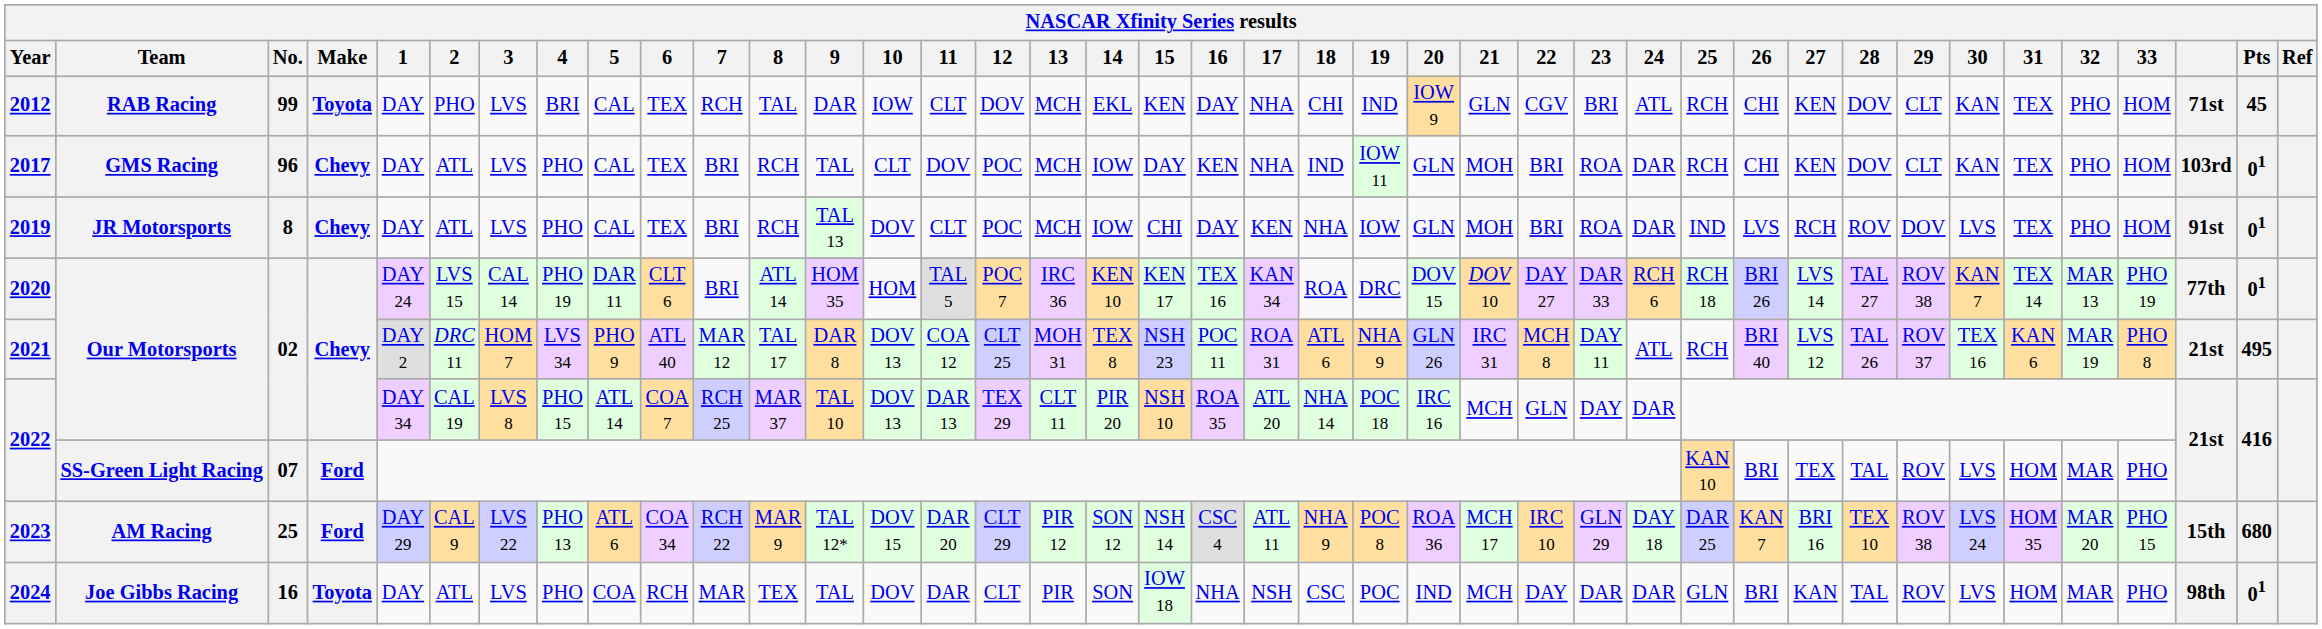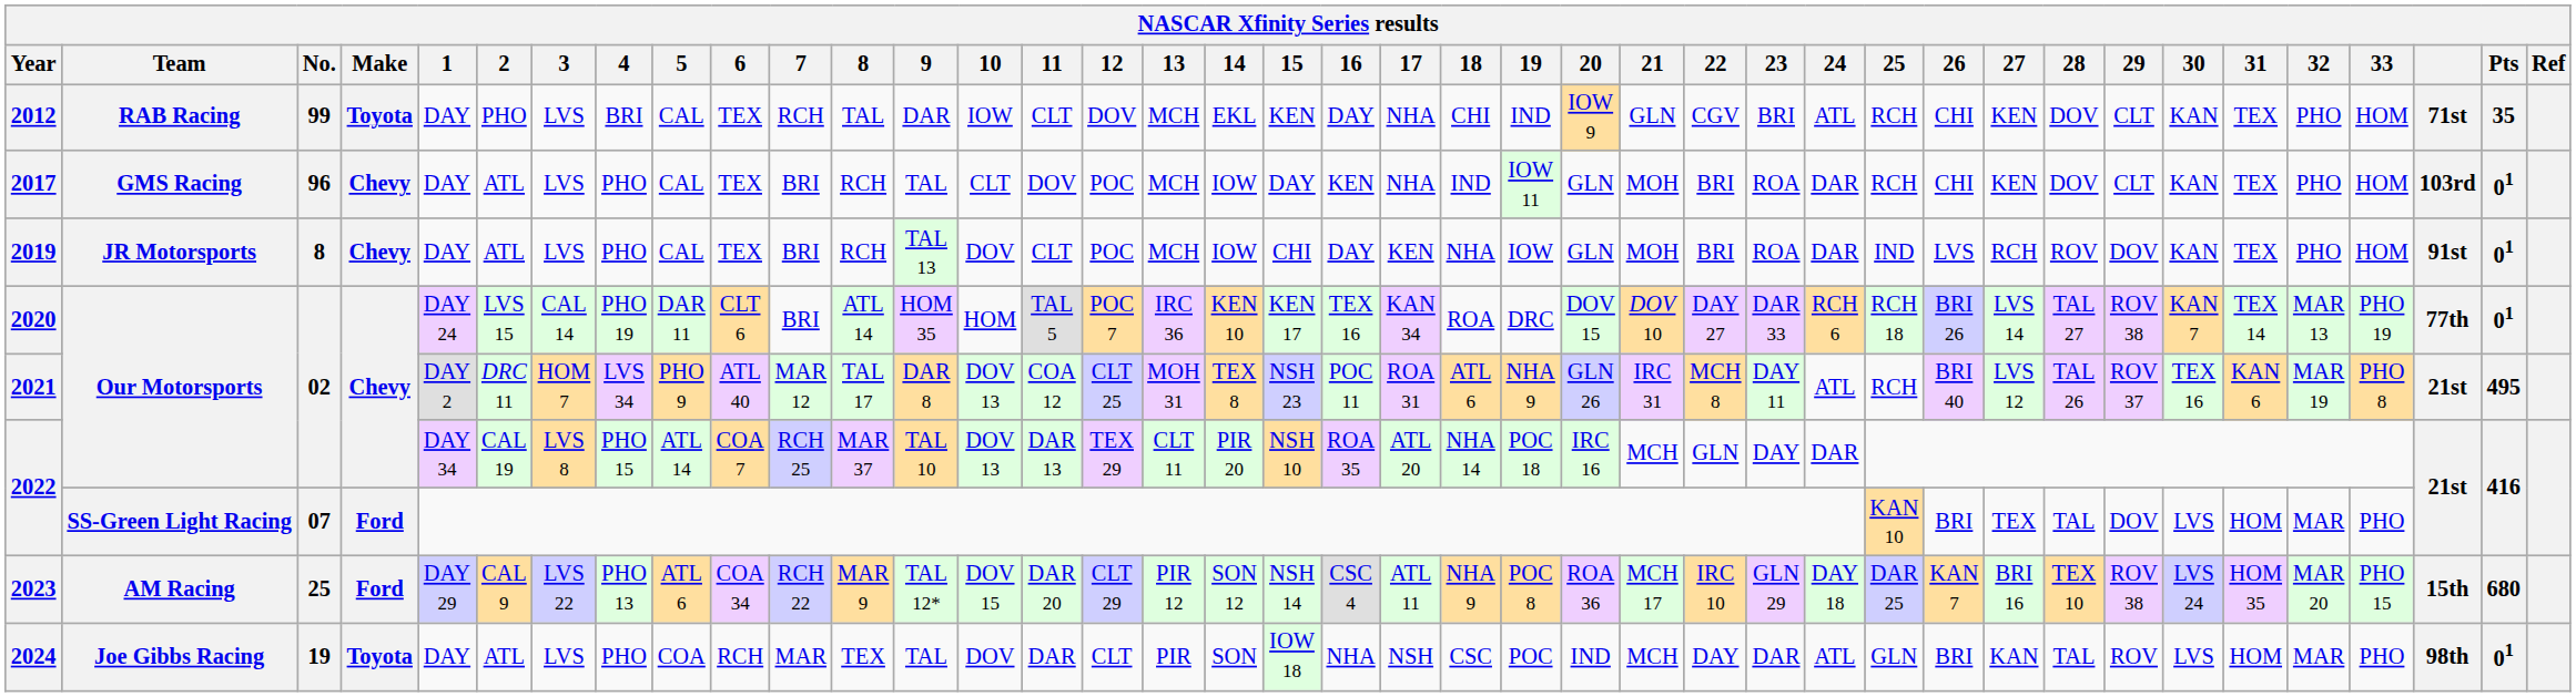 <table class="wikitable" style="text-align:center; font-size:75%">
 <tr>
 <th colspan=42><a href='#'>NASCAR Xfinity Series</a> results</th>
 </tr>
 <tr>
 <th>Year</th>
 <th>Team</th>
 <th>No.</th>
 <th>Make</th>
 <th>1</th>
 <th>2</th>
 <th>3</th>
 <th>4</th>
 <th>5</th>
 <th>6</th>
 <th>7</th>
 <th>8</th>
 <th>9</th>
 <th>10</th>
 <th>11</th>
 <th>12</th>
 <th>13</th>
 <th>14</th>
 <th>15</th>
 <th>16</th>
 <th>17</th>
 <th>18</th>
 <th>19</th>
 <th>20</th>
 <th>21</th>
 <th>22</th>
 <th>23</th>
 <th>24</th>
 <th>25</th>
 <th>26</th>
 <th>27</th>
 <th>28</th>
 <th>29</th>
 <th>30</th>
 <th>31</th>
 <th>32</th>
 <th>33</th>
 <th></th>
 <th>Pts</th>
 <th>Ref</th>
 </tr>
 <tr>
 <th><a href='#'>2012</a></th>
 <th><a href='#'>RAB Racing</a></th>
 <th>99</th>
 <th><a href='#'>Toyota</a></th>
 <td><a href='#'>DAY</a></td>
 <td><a href='#'>PHO</a></td>
 <td><a href='#'>LVS</a></td>
 <td><a href='#'>BRI</a></td>
 <td><a href='#'>CAL</a></td>
 <td><a href='#'>TEX</a></td>
 <td><a href='#'>RCH</a></td>
 <td><a href='#'>TAL</a></td>
 <td><a href='#'>DAR</a></td>
 <td><a href='#'>IOW</a></td>
 <td><a href='#'>CLT</a></td>
 <td><a href='#'>DOV</a></td>
 <td><a href='#'>MCH</a></td>
 <td><a href='#'>EKL</a></td>
 <td><a href='#'>KEN</a></td>
 <td><a href='#'>DAY</a></td>
 <td><a href='#'>NHA</a></td>
 <td><a href='#'>CHI</a></td>
 <td><a href='#'>IND</a></td>
 <td style="background:#FFDF9F;"><a href='#'>IOW</a><br><small>9</small></td>
 <td><a href='#'>GLN</a></td>
 <td><a href='#'>CGV</a></td>
 <td><a href='#'>BRI</a></td>
 <td><a href='#'>ATL</a></td>
 <td><a href='#'>RCH</a></td>
 <td><a href='#'>CHI</a></td>
 <td><a href='#'>KEN</a></td>
 <td><a href='#'>DOV</a></td>
 <td><a href='#'>CLT</a></td>
 <td><a href='#'>KAN</a></td>
 <td><a href='#'>TEX</a></td>
 <td><a href='#'>PHO</a></td>
 <td><a href='#'>HOM</a></td>
 <th>71st</th>
-<th>45</th>
+<th>35</th>
 <th></th>
 </tr>
 <tr>
 <th><a href='#'>2017</a></th>
 <th><a href='#'>GMS Racing</a></th>
 <th>96</th>
 <th><a href='#'>Chevy</a></th>
 <td><a href='#'>DAY</a></td>
 <td><a href='#'>ATL</a></td>
 <td><a href='#'>LVS</a></td>
 <td><a href='#'>PHO</a></td>
 <td><a href='#'>CAL</a></td>
 <td><a href='#'>TEX</a></td>
 <td><a href='#'>BRI</a></td>
 <td><a href='#'>RCH</a></td>
 <td><a href='#'>TAL</a></td>
 <td><a href='#'>CLT</a></td>
 <td><a href='#'>DOV</a></td>
 <td><a href='#'>POC</a></td>
 <td><a href='#'>MCH</a></td>
 <td><a href='#'>IOW</a></td>
 <td><a href='#'>DAY</a></td>
 <td><a href='#'>KEN</a></td>
 <td><a href='#'>NHA</a></td>
 <td><a href='#'>IND</a></td>
 <td style="background:#DFFFDF;"><a href='#'>IOW</a><br><small>11</small></td>
 <td><a href='#'>GLN</a></td>
 <td><a href='#'>MOH</a></td>
 <td><a href='#'>BRI</a></td>
 <td><a href='#'>ROA</a></td>
 <td><a href='#'>DAR</a></td>
 <td><a href='#'>RCH</a></td>
 <td><a href='#'>CHI</a></td>
 <td><a href='#'>KEN</a></td>
 <td><a href='#'>DOV</a></td>
 <td><a href='#'>CLT</a></td>
 <td><a href='#'>KAN</a></td>
 <td><a href='#'>TEX</a></td>
 <td><a href='#'>PHO</a></td>
 <td><a href='#'>HOM</a></td>
 <th>103rd</th>
 <th>0<sup>1</sup></th>
 <th></th>
 </tr>
 <tr>
 <th><a href='#'>2019</a></th>
 <th><a href='#'>JR Motorsports</a></th>
 <th>8</th>
 <th><a href='#'>Chevy</a></th>
 <td><a href='#'>DAY</a></td>
 <td><a href='#'>ATL</a></td>
 <td><a href='#'>LVS</a></td>
 <td><a href='#'>PHO</a></td>
 <td><a href='#'>CAL</a></td>
 <td><a href='#'>TEX</a></td>
 <td><a href='#'>BRI</a></td>
 <td><a href='#'>RCH</a></td>
 <td style="background:#DFFFDF;"><a href='#'>TAL</a><br><small>13</small></td>
 <td><a href='#'>DOV</a></td>
 <td><a href='#'>CLT</a></td>
 <td><a href='#'>POC</a></td>
 <td><a href='#'>MCH</a></td>
 <td><a href='#'>IOW</a></td>
 <td><a href='#'>CHI</a></td>
 <td><a href='#'>DAY</a></td>
 <td><a href='#'>KEN</a></td>
 <td><a href='#'>NHA</a></td>
 <td><a href='#'>IOW</a></td>
 <td><a href='#'>GLN</a></td>
 <td><a href='#'>MOH</a></td>
 <td><a href='#'>BRI</a></td>
 <td><a href='#'>ROA</a></td>
 <td><a href='#'>DAR</a></td>
 <td><a href='#'>IND</a></td>
 <td><a href='#'>LVS</a></td>
 <td><a href='#'>RCH</a></td>
 <td><a href='#'>ROV</a></td>
 <td><a href='#'>DOV</a></td>
-<td><a href='#'>LVS</a></td>
+<td><a href='#'>KAN</a></td>
 <td><a href='#'>TEX</a></td>
 <td><a href='#'>PHO</a></td>
 <td><a href='#'>HOM</a></td>
 <th>91st</th>
 <th>0<sup>1</sup></th>
 <th></th>
 </tr>
 <tr>
 <th><a href='#'>2020</a></th>
 <th rowspan=3><a href='#'>Our Motorsports</a></th>
 <th rowspan=3>02</th>
 <th rowspan=3><a href='#'>Chevy</a></th>
 <td style="background:#EFCFFF;"><a href='#'>DAY</a><br><small>24</small></td>
 <td style="background:#DFFFDF;"><a href='#'>LVS</a><br><small>15</small></td>
 <td style="background:#DFFFDF;"><a href='#'>CAL</a><br><small>14</small></td>
 <td style="background:#DFFFDF;"><a href='#'>PHO</a><br><small>19</small></td>
 <td style="background:#DFFFDF;"><a href='#'>DAR</a><br><small>11</small></td>
 <td style="background:#FFDF9F;"><a href='#'>CLT</a><br><small>6</small></td>
 <td><a href='#'>BRI</a></td>
 <td style="background:#DFFFDF;"><a href='#'>ATL</a><br><small>14</small></td>
 <td style="background:#EFCFFF;"><a href='#'>HOM</a><br><small>35</small></td>
 <td><a href='#'>HOM</a></td>
 <td style="background:#DFDFDF;"><a href='#'>TAL</a><br><small>5</small></td>
 <td style="background:#FFDF9F;"><a href='#'>POC</a><br><small>7</small></td>
 <td style="background:#EFCFFF;"><a href='#'>IRC</a><br><small>36</small></td>
 <td style="background:#FFDF9F;"><a href='#'>KEN</a><br><small>10</small></td>
 <td style="background:#DFFFDF;"><a href='#'>KEN</a><br><small>17</small></td>
 <td style="background:#DFFFDF;"><a href='#'>TEX</a><br><small>16</small></td>
 <td style="background:#EFCFFF;"><a href='#'>KAN</a><br><small>34</small></td>
 <td><a href='#'>ROA</a></td>
 <td><a href='#'>DRC</a></td>
 <td style="background:#DFFFDF;"><a href='#'>DOV</a><br><small>15</small></td>
 <td style="background:#FFDF9F;"><em><a href='#'>DOV</a></em><br><small>10</small></td>
 <td style="background:#EFCFFF;"><a href='#'>DAY</a><br><small>27</small></td>
 <td style="background:#EFCFFF;"><a href='#'>DAR</a><br><small>33</small></td>
 <td style="background:#FFDF9F;"><a href='#'>RCH</a><br><small>6</small></td>
 <td style="background:#DFFFDF;"><a href='#'>RCH</a><br><small>18</small></td>
 <td style="background:#CFCFFF;"><a href='#'>BRI</a><br><small>26</small></td>
 <td style="background:#DFFFDF;"><a href='#'>LVS</a><br><small>14</small></td>
 <td style="background:#EFCFFF;"><a href='#'>TAL</a><br><small>27</small></td>
 <td style="background:#EFCFFF;"><a href='#'>ROV</a><br><small>38</small></td>
 <td style="background:#FFDF9F;"><a href='#'>KAN</a><br><small>7</small></td>
 <td style="background:#DFFFDF;"><a href='#'>TEX</a><br><small>14</small></td>
 <td style="background:#DFFFDF;"><a href='#'>MAR</a><br><small>13</small></td>
 <td style="background:#DFFFDF;"><a href='#'>PHO</a><br><small>19</small></td>
 <th>77th</th>
 <th>0<sup>1</sup></th>
 <th></th>
 </tr>
 <tr>
 <th><a href='#'>2021</a></th>
 <td style="background:#DFDFDF;"><a href='#'>DAY</a><br><small>2</small></td>
 <td style="background:#DFFFDF;"><em><a href='#'>DRC</a></em><br><small>11</small></td>
 <td style="background:#FFDF9F;"><a href='#'>HOM</a><br><small>7</small></td>
 <td style="background:#EFCFFF;"><a href='#'>LVS</a><br><small>34</small></td>
 <td style="background:#FFDF9F;"><a href='#'>PHO</a><br><small>9</small></td>
 <td style="background:#EFCFFF;"><a href='#'>ATL</a><br><small>40</small></td>
 <td style="background:#DFFFDF;"><a href='#'>MAR</a><br><small>12</small></td>
 <td style="background:#DFFFDF;"><a href='#'>TAL</a><br><small>17</small></td>
 <td style="background:#FFDF9F;"><a href='#'>DAR</a><br><small>8</small></td>
 <td style="background:#DFFFDF;"><a href='#'>DOV</a><br><small>13</small></td>
 <td style="background:#DFFFDF;"><a href='#'>COA</a><br><small>12</small></td>
 <td style="background:#CFCFFF;"><a href='#'>CLT</a><br><small>25</small></td>
 <td style="background:#EFCFFF;"><a href='#'>MOH</a><br><small>31</small></td>
 <td style="background:#FFDF9F;"><a href='#'>TEX</a><br><small>8</small></td>
 <td style="background:#CFCFFF;"><a href='#'>NSH</a><br><small>23</small></td>
 <td style="background:#DFFFDF;"><a href='#'>POC</a><br><small>11</small></td>
 <td style="background:#EFCFFF;"><a href='#'>ROA</a><br><small>31</small></td>
 <td style="background:#FFDF9F;"><a href='#'>ATL</a><br><small>6</small></td>
 <td style="background:#FFDF9F;"><a href='#'>NHA</a><br><small>9</small></td>
 <td style="background:#CFCFFF;"><a href='#'>GLN</a><br><small>26</small></td>
 <td style="background:#EFCFFF;"><a href='#'>IRC</a><br><small>31</small></td>
 <td style="background:#FFDF9F;"><a href='#'>MCH</a><br><small>8</small></td>
 <td style="background:#DFFFDF;"><a href='#'>DAY</a><br><small>11</small></td>
 <td><a href='#'>ATL</a></td>
 <td><a href='#'>RCH</a></td>
 <td style="background:#EFCFFF;"><a href='#'>BRI</a><br><small>40</small></td>
 <td style="background:#DFFFDF;"><a href='#'>LVS</a><br><small>12</small></td>
 <td style="background:#EFCFFF;"><a href='#'>TAL</a><br><small>26</small></td>
 <td style="background:#EFCFFF;"><a href='#'>ROV</a><br><small>37</small></td>
 <td style="background:#DFFFDF;"><a href='#'>TEX</a><br><small>16</small></td>
 <td style="background:#FFDF9F;"><a href='#'>KAN</a><br><small>6</small></td>
 <td style="background:#DFFFDF;"><a href='#'>MAR</a><br><small>19</small></td>
 <td style="background:#FFDF9F;"><a href='#'>PHO</a><br><small>8</small></td>
 <th>21st</th>
 <th>495</th>
 <th></th>
 </tr>
 <tr>
 <th rowspan=2><a href='#'>2022</a></th>
 <td style="background:#EFCFFF;"><a href='#'>DAY</a><br><small>34</small></td>
 <td style="background:#DFFFDF;"><a href='#'>CAL</a><br><small>19</small></td>
 <td style="background:#FFDF9F;"><a href='#'>LVS</a><br><small>8</small></td>
 <td style="background:#DFFFDF;"><a href='#'>PHO</a><br><small>15</small></td>
 <td style="background:#DFFFDF;"><a href='#'>ATL</a><br><small>14</small></td>
 <td style="background:#FFDF9F;"><a href='#'>COA</a><br><small>7</small></td>
 <td style="background:#CFCFFF;"><a href='#'>RCH</a><br><small>25</small></td>
 <td style="background:#EFCFFF;"><a href='#'>MAR</a><br><small>37</small></td>
 <td style="background:#FFDF9F;"><a href='#'>TAL</a><br><small>10</small></td>
 <td style="background:#DFFFDF;"><a href='#'>DOV</a><br><small>13</small></td>
 <td style="background:#DFFFDF;"><a href='#'>DAR</a><br><small>13</small></td>
 <td style="background:#EFCFFF;"><a href='#'>TEX</a><br><small>29</small></td>
 <td style="background:#DFFFDF;"><a href='#'>CLT</a><br><small>11</small></td>
 <td style="background:#DFFFDF;"><a href='#'>PIR</a><br><small>20</small></td>
 <td style="background:#FFDF9F;"><a href='#'>NSH</a><br><small>10</small></td>
 <td style="background:#EFCFFF;"><a href='#'>ROA</a><br><small>35</small></td>
 <td style="background:#DFFFDF;"><a href='#'>ATL</a><br><small>20</small></td>
 <td style="background:#DFFFDF;"><a href='#'>NHA</a><br><small>14</small></td>
 <td style="background:#DFFFDF;"><a href='#'>POC</a><br><small>18</small></td>
 <td style="background:#DFFFDF;"><a href='#'>IRC</a><br><small>16</small></td>
 <td><a href='#'>MCH</a></td>
 <td><a href='#'>GLN</a></td>
 <td><a href='#'>DAY</a></td>
 <td><a href='#'>DAR</a></td>
 <td colspan=9></td>
 <th rowspan=2>21st</th>
 <th rowspan=2>416</th>
 <th rowspan=2></th>
 </tr>
 <tr>
 <th><a href='#'>SS-Green Light Racing</a></th>
 <th>07</th>
 <th><a href='#'>Ford</a></th>
 <td colspan=24></td>
 <td style="background:#FFDF9F;"><a href='#'>KAN</a><br><small>10</small></td>
 <td><a href='#'>BRI</a></td>
 <td><a href='#'>TEX</a></td>
 <td><a href='#'>TAL</a></td>
-<td><a href='#'>ROV</a></td>
+<td><a href='#'>DOV</a></td>
 <td><a href='#'>LVS</a></td>
 <td><a href='#'>HOM</a></td>
 <td><a href='#'>MAR</a></td>
 <td><a href='#'>PHO</a></td>
 </tr>
 <tr>
 <th><a href='#'>2023</a></th>
 <th><a href='#'>AM Racing</a></th>
 <th>25</th>
 <th><a href='#'>Ford</a></th>
 <td style="background:#CFCFFF;"><a href='#'>DAY</a><br><small>29</small></td>
 <td style="background:#FFDF9F;"><a href='#'>CAL</a><br><small>9</small></td>
 <td style="background:#CFCFFF;"><a href='#'>LVS</a><br><small>22</small></td>
 <td style="background:#DFFFDF;"><a href='#'>PHO</a><br><small>13</small></td>
 <td style="background:#FFDF9F;"><a href='#'>ATL</a><br><small>6</small></td>
 <td style="background:#EFCFFF;"><a href='#'>COA</a><br><small>34</small></td>
 <td style="background:#CFCFFF;"><a href='#'>RCH</a><br><small>22</small></td>
 <td style="background:#FFDF9F;"><a href='#'>MAR</a><br><small>9</small></td>
 <td style="background:#DFFFDF;"><a href='#'>TAL</a><br><small>12*</small></td>
 <td style="background:#DFFFDF;"><a href='#'>DOV</a><br><small>15</small></td>
 <td style="background:#DFFFDF;"><a href='#'>DAR</a><br><small>20</small></td>
 <td style="background:#CFCFFF;"><a href='#'>CLT</a><br><small>29</small></td>
 <td style="background:#DFFFDF;"><a href='#'>PIR</a><br><small>12</small></td>
 <td style="background:#DFFFDF;"><a href='#'>SON</a><br><small>12</small></td>
 <td style="background:#DFFFDF;"><a href='#'>NSH</a><br><small>14</small></td>
 <td style="background:#DFDFDF;"><a href='#'>CSC</a><br><small>4</small></td>
 <td style="background:#DFFFDF;"><a href='#'>ATL</a><br><small>11</small></td>
 <td style="background:#FFDF9F;"><a href='#'>NHA</a><br><small>9</small></td>
 <td style="background:#FFDF9F;"><a href='#'>POC</a><br><small>8</small></td>
 <td style="background:#EFCFFF;"><a href='#'>ROA</a><br><small>36</small></td>
 <td style="background:#DFFFDF;"><a href='#'>MCH</a><br><small>17</small></td>
 <td style="background:#FFDF9F;"><a href='#'>IRC</a><br><small>10</small></td>
 <td style="background:#EFCFFF;"><a href='#'>GLN</a><br><small>29</small></td>
 <td style="background:#DFFFDF;"><a href='#'>DAY</a><br><small>18</small></td>
 <td style="background:#CFCFFF;"><a href='#'>DAR</a><br><small>25</small></td>
 <td style="background:#FFDF9F;"><a href='#'>KAN</a><br><small>7</small></td>
 <td style="background:#DFFFDF;"><a href='#'>BRI</a><br><small>16</small></td>
 <td style="background:#FFDF9F;"><a href='#'>TEX</a><br><small>10</small></td>
 <td style="background:#EFCFFF;"><a href='#'>ROV</a><br><small>38</small></td>
 <td style="background:#CFCFFF;"><a href='#'>LVS</a><br><small>24</small></td>
 <td style="background:#EFCFFF;"><a href='#'>HOM</a><br><small>35</small></td>
 <td style="background:#DFFFDF;"><a href='#'>MAR</a><br><small>20</small></td>
 <td style="background:#DFFFDF;"><a href='#'>PHO</a><br><small>15</small></td>
 <th>15th</th>
 <th>680</th>
 <th></th>
 </tr>
 <tr>
 <th><a href='#'>2024</a></th>
 <th><a href='#'>Joe Gibbs Racing</a></th>
-<th>16</th>
+<th>19</th>
 <th><a href='#'>Toyota</a></th>
 <td><a href='#'>DAY</a></td>
 <td><a href='#'>ATL</a></td>
 <td><a href='#'>LVS</a></td>
 <td><a href='#'>PHO</a></td>
 <td><a href='#'>COA</a></td>
 <td><a href='#'>RCH</a></td>
 <td><a href='#'>MAR</a></td>
 <td><a href='#'>TEX</a></td>
 <td><a href='#'>TAL</a></td>
 <td><a href='#'>DOV</a></td>
 <td><a href='#'>DAR</a></td>
 <td><a href='#'>CLT</a></td>
 <td><a href='#'>PIR</a></td>
 <td><a href='#'>SON</a></td>
 <td style="background:#DFFFDF;"><a href='#'>IOW</a><br><small>18</small></td>
 <td><a href='#'>NHA</a></td>
 <td><a href='#'>NSH</a></td>
 <td><a href='#'>CSC</a></td>
 <td><a href='#'>POC</a></td>
 <td><a href='#'>IND</a></td>
 <td><a href='#'>MCH</a></td>
 <td><a href='#'>DAY</a></td>
 <td><a href='#'>DAR</a></td>
-<td><a href='#'>DAR</a></td>
+<td><a href='#'>ATL</a></td>
 <td><a href='#'>GLN</a></td>
 <td><a href='#'>BRI</a></td>
 <td><a href='#'>KAN</a></td>
 <td><a href='#'>TAL</a></td>
 <td><a href='#'>ROV</a></td>
 <td><a href='#'>LVS</a></td>
 <td><a href='#'>HOM</a></td>
 <td><a href='#'>MAR</a></td>
 <td><a href='#'>PHO</a></td>
 <th>98th</th>
 <th>0<sup>1</sup></th>
 <th></th>
 </tr>
 </table>
